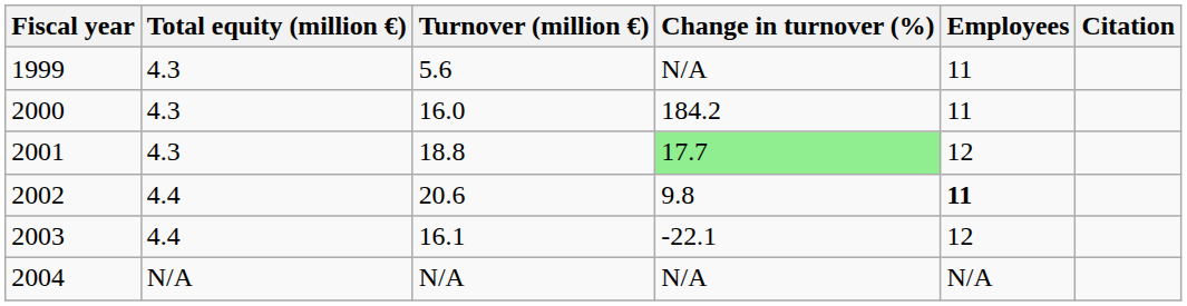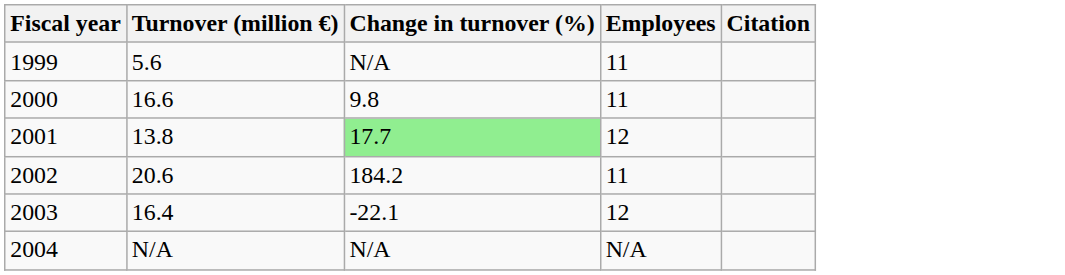 <table class="wikitable">
 <tr>
 <th>Fiscal year</th>
-<th>Total equity (million €)</th>
 <th>Turnover (million €)</th>
 <th>Change in turnover (%)</th>
 <th>Employees</th>
 <th>Citation</th>
 </tr>
 <tr>
 <td>1999</td>
-<td>4.3</td>
 <td>5.6</td>
 <td>N/A</td>
 <td>11</td>
 <td></td>
 </tr>
 <tr>
 <td>2000</td>
-<td>4.3</td>
-<td>16.0</td>
-<td>184.2</td>
+<td>16.6</td>
+<td>9.8</td>
 <td>11</td>
 <td></td>
 </tr>
 <tr>
 <td>2001</td>
-<td>4.3</td>
-<td>18.8</td>
+<td>13.8</td>
 <td style="background: lightgreen;">17.7</td>
 <td>12</td>
 <td></td>
 </tr>
 <tr>
 <td>2002</td>
-<td>4.4</td>
 <td>20.6</td>
-<td>9.8</td>
-<td><strong>11</strong></td>
+<td>184.2</td>
+<td>11</td>
 <td></td>
 </tr>
 <tr>
 <td>2003</td>
-<td>4.4</td>
-<td>16.1</td>
+<td>16.4</td>
 <td>-22.1</td>
 <td>12</td>
 <td></td>
 </tr>
 <tr>
 <td>2004</td>
 <td>N/A</td>
 <td>N/A</td>
 <td>N/A</td>
-<td>N/A</td>
 <td></td>
 </tr>
 </table>
